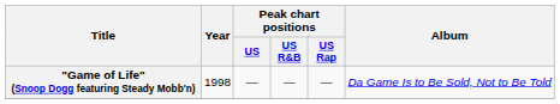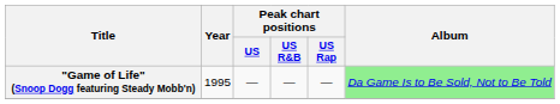 <table class="wikitable plainrowheaders" style="text-align:center;">
 <tr>
 <th scope="col" rowspan="2" style="width:16em;">Title</th>
 <th scope="col" rowspan="2">Year</th>
 <th scope="col" colspan="3">Peak chart positions</th>
 <th scope="col" rowspan="2">Album</th>
 </tr>
 <tr>
 <th style="width:3em; font-size:90%"><a href='#'>US</a></th>
 <th style="width:3em; font-size:90%"><a href='#'>US<br>R&B</a></th>
 <th style="width:3em; font-size:90%"><a href='#'>US<br>Rap</a></th>
 </tr>
 <tr>
 <th scope="row">"Game of Life"<br><small>(<a href='#'>Snoop Dogg</a> featuring Steady Mobb'n)</small></th>
-<td>1998</td>
+<td>1995</td>
 <td>—</td>
 <td>—</td>
 <td>—</td>
-<td><em><a href='#'>Da Game Is to Be Sold, Not to Be Told</a></em></td>
+<td style="background: lightgreen;"><em><a href='#'>Da Game Is to Be Sold, Not to Be Told</a></em></td>
 </tr>
 <tr>
 </tr>
 </table>
